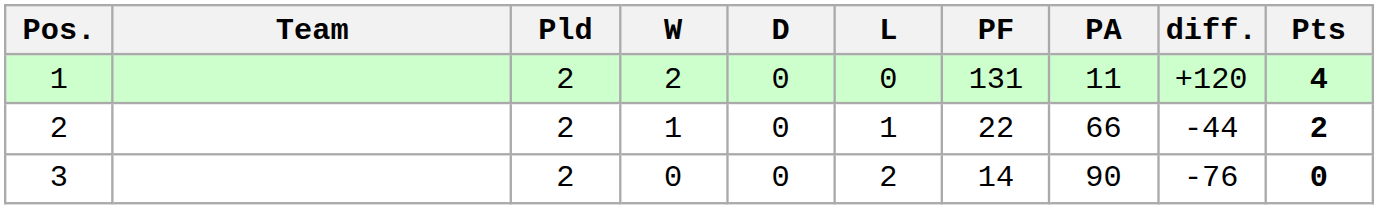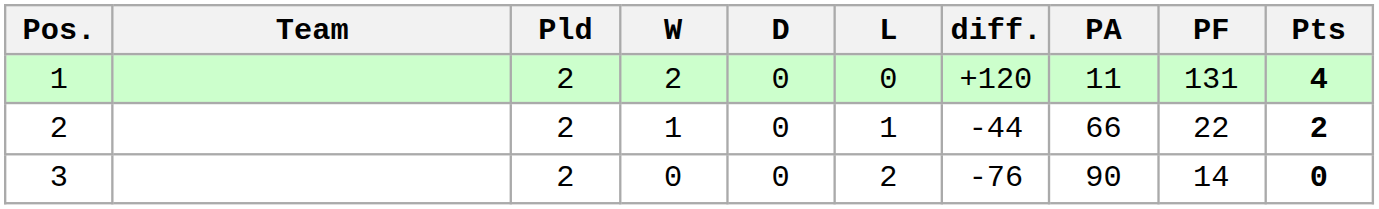 <table class="wikitable" style="text-align: center;">
 <tr>
 <th width=40>Pos.</th>
 <th width=165>Team</th>
 <th width=40>Pld</th>
 <th width=40>W</th>
 <th width=40>D</th>
 <th width=40>L</th>
+<th width=40>diff.</th>
+<th width=40>PA</th>
 <th width=40>PF</th>
-<th width=40>PA</th>
-<th width=40>diff.</th>
 <th width=40>Pts</th>
 </tr>
 <tr bgcolor=#ccffcc align=center>
 <td>1</td>
 <td align=left></td>
 <td>2</td>
 <td>2</td>
 <td>0</td>
 <td>0</td>
+<td>+120</td>
+<td>11</td>
 <td>131</td>
-<td>11</td>
-<td>+120</td>
 <td><strong>4</strong></td>
 </tr>
 <tr bgcolor=#ffffff align=center>
 <td>2</td>
 <td align=left></td>
 <td>2</td>
 <td>1</td>
 <td>0</td>
 <td>1</td>
+<td>-44</td>
+<td>66</td>
 <td>22</td>
-<td>66</td>
-<td>-44</td>
 <td><strong>2</strong></td>
 </tr>
 <tr bgcolor=#ffffff align=center>
 <td>3</td>
 <td align=left></td>
 <td>2</td>
 <td>0</td>
 <td>0</td>
 <td>2</td>
+<td>-76</td>
+<td>90</td>
 <td>14</td>
-<td>90</td>
-<td>-76</td>
 <td><strong>0</strong></td>
 </tr>
 </table>
